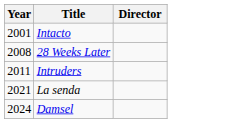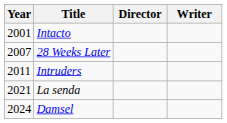 <table class="wikitable">
 <tr>
 <th>Year</th>
 <th>Title</th>
 <th width=65>Director</th>
+<th width=65>Writer</th>
 </tr>
 <tr>
 <td>2001</td>
 <td><em><a href='#'>Intacto</a></em></td>
 <td></td>
+<td></td>
 </tr>
 <tr>
-<td>2008</td>
+<td>2007</td>
 <td><em><a href='#'>28 Weeks Later</a></em></td>
+<td></td>
 <td></td>
 </tr>
 <tr>
 <td>2011</td>
 <td><em><a href='#'>Intruders</a></em></td>
 <td></td>
+<td></td>
 </tr>
 <tr>
 <td>2021</td>
 <td><em>La senda</em></td>
+<td></td>
 <td></td>
 </tr>
 <tr>
 <td>2024</td>
 <td><em><a href='#'>Damsel</a></em></td>
 <td></td>
+<td></td>
 </tr>
 </table>
